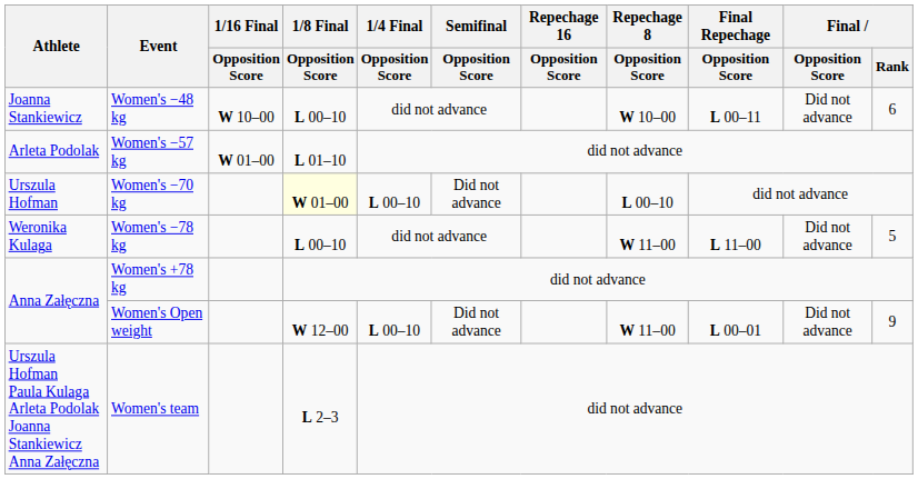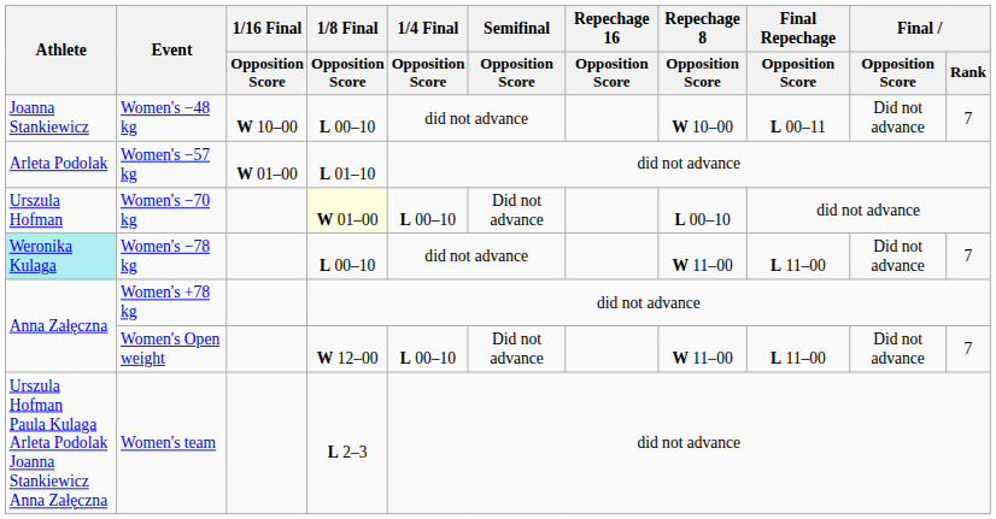 <table class="wikitable" style="font-size:90%">
 <tr>
 <th rowspan=2>Athlete</th>
 <th rowspan=2>Event</th>
 <th>1/16 Final</th>
 <th>1/8 Final</th>
 <th>1/4 Final</th>
 <th>Semifinal</th>
 <th>Repechage 16</th>
 <th>Repechage 8</th>
 <th>Final Repechage</th>
 <th colspan=3>Final / </th>
 </tr>
 <tr style="font-size:95%">
 <th>Opposition<br>Score</th>
 <th>Opposition<br>Score</th>
 <th>Opposition<br>Score</th>
 <th>Opposition<br>Score</th>
 <th>Opposition<br>Score</th>
 <th>Opposition<br>Score</th>
 <th>Opposition<br>Score</th>
 <th>Opposition<br>Score</th>
 <th>Rank</th>
 </tr>
 <tr align=center>
 <td align=left><a href='#'>Joanna Stankiewicz</a></td>
 <td align=left><a href='#'>Women's −48 kg</a></td>
 <td><br><strong>W</strong> 10–00</td>
 <td><br><strong>L</strong> 00–10</td>
 <td colspan=2>did not advance</td>
 <td></td>
 <td><br><strong>W</strong> 10–00</td>
 <td><br><strong>L</strong> 00–11</td>
 <td>Did not advance</td>
-<td>6</td>
+<td>7</td>
 </tr>
 <tr align=center>
 <td align=left><a href='#'>Arleta Podolak</a></td>
 <td align=left><a href='#'>Women's −57 kg</a></td>
 <td><br><strong>W</strong> 01–00</td>
 <td><br><strong>L</strong> 01–10</td>
 <td colspan=7>did not advance</td>
 </tr>
 <tr align=center>
 <td align=left><a href='#'>Urszula Hofman</a></td>
 <td align=left><a href='#'>Women's −70 kg</a></td>
 <td></td>
 <td style="background: lightyellow;"><br><strong>W</strong> 01–00</td>
 <td><br><strong>L</strong> 00–10</td>
 <td>Did not advance</td>
 <td></td>
 <td><br><strong>L</strong> 00–10</td>
 <td colspan=3>did not advance</td>
 </tr>
 <tr align=center>
-<td align=left><a href='#'>Weronika Kulaga</a></td>
+<td align=left style="background: paleturquoise;"><a href='#'>Weronika Kulaga</a></td>
 <td align=left><a href='#'>Women's −78 kg</a></td>
 <td></td>
 <td><br><strong>L</strong> 00–10</td>
 <td colspan=2>did not advance</td>
 <td></td>
 <td><br><strong>W</strong> 11–00</td>
 <td><br><strong>L</strong> 11–00</td>
 <td>Did not advance</td>
-<td>5</td>
+<td>7</td>
 </tr>
 <tr align=center>
 <td rowspan=2 align=left><a href='#'>Anna Załęczna</a></td>
 <td align=left><a href='#'>Women's +78 kg</a></td>
 <td><br></td>
 <td colspan=9>did not advance</td>
 </tr>
 <tr align=center>
 <td align=left><a href='#'>Women's Open weight</a></td>
 <td></td>
 <td><br><strong>W</strong> 12–00</td>
 <td><br><strong>L</strong> 00–10</td>
 <td>Did not advance</td>
 <td></td>
 <td><br><strong>W</strong> 11–00</td>
-<td><br><strong>L</strong> 00–01</td>
+<td><br><strong>L</strong> 11–00</td>
 <td>Did not advance</td>
-<td>9</td>
+<td>7</td>
 </tr>
 <tr align=center>
 <td align=left><a href='#'>Urszula Hofman</a><br><a href='#'>Paula Kulaga</a><br><a href='#'>Arleta Podolak</a><br><a href='#'>Joanna Stankiewicz</a><br><a href='#'>Anna Załęczna</a></td>
 <td align=left><a href='#'>Women's team</a></td>
 <td></td>
 <td><br><strong>L</strong> 2–3</td>
 <td colspan=7>did not advance</td>
 </tr>
 </table>
